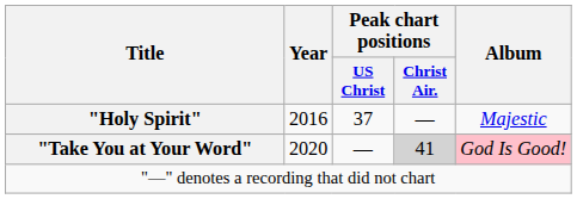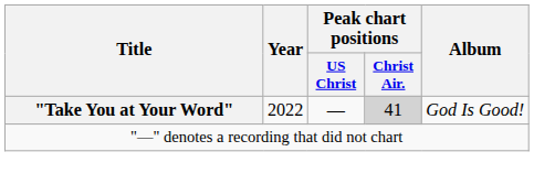 <table class="wikitable plainrowheaders" style="text-align:center;">
 <tr>
 <th scope="col" rowspan="2" style="width:14em;">Title</th>
 <th scope="col" rowspan="2">Year</th>
 <th scope="col" colspan="2">Peak chart positions</th>
 <th scope="col" rowspan="2">Album</th>
 </tr>
 <tr style="font-size:smaller;">
 <th width="45"><a href='#'>US<br>Christ</a></th>
 <th width="45"><a href='#'>Christ<br>Air.</a><br></th>
 </tr>
 <tr>
-<th scope="row">"Holy Spirit"<br></th>
-<td>2016</td>
-<td>37<br></td>
-<td>—</td>
-<td><em><a href='#'>Majestic</a></em></td>
-</tr>
-<tr>
 <th scope="row">"Take You at Your Word"<br></th>
-<td>2020</td>
+<td>2022</td>
 <td>—</td>
 <td style="background: lightgrey;">41<br></td>
-<td style="background: pink;"><em>God Is Good!</em></td>
+<td><em>God Is Good!</em></td>
 </tr>
 <tr>
 <td colspan="5" style="font-size:90%">"—" denotes a recording that did not chart</td>
 </tr>
 </table>
